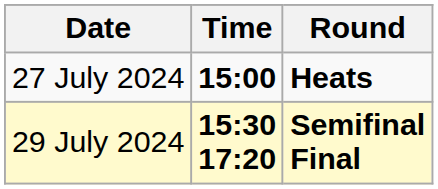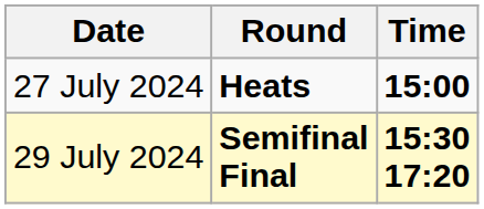 <table class="wikitable">
 <tr>
 <th>Date</th>
+<th>Round</th>
 <th>Time</th>
-<th>Round</th>
 </tr>
 <tr>
 <td>27 July 2024</td>
+<td><strong>Heats</strong></td>
 <td><strong>15:00</strong></td>
-<td><strong>Heats</strong></td>
 </tr>
 <tr style=background:lemonchiffon>
 <td>29 July 2024</td>
+<td><strong>Semifinal</strong><br><strong>Final</strong></td>
 <td><strong>15:30</strong><br><strong>17:20</strong></td>
-<td><strong>Semifinal</strong><br><strong>Final</strong></td>
 </tr>
 </table>
